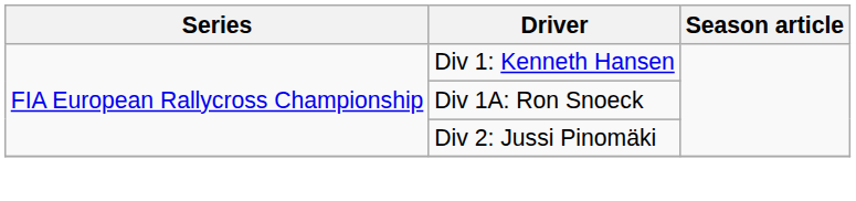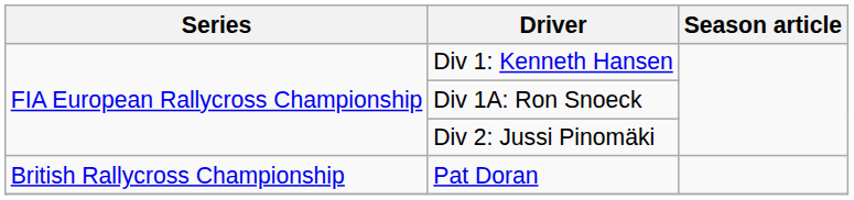 <table class="wikitable" style="font-size: 87%;">
 <tr>
 <th>Series</th>
 <th>Driver</th>
 <th>Season article</th>
 </tr>
 <tr>
 <td rowspan=3><a href='#'>FIA European Rallycross Championship</a></td>
 <td>Div 1:  <a href='#'>Kenneth Hansen</a></td>
 <td rowspan=3></td>
 </tr>
 <tr>
 <td>Div 1A:  Ron Snoeck</td>
 </tr>
 <tr>
 <td>Div 2:  Jussi Pinomäki</td>
 </tr>
 <tr>
+<td><a href='#'>British Rallycross Championship</a></td>
+<td> <a href='#'>Pat Doran</a></td>
+<td></td>
+</tr>
+<tr>
 </tr>
 </table>
